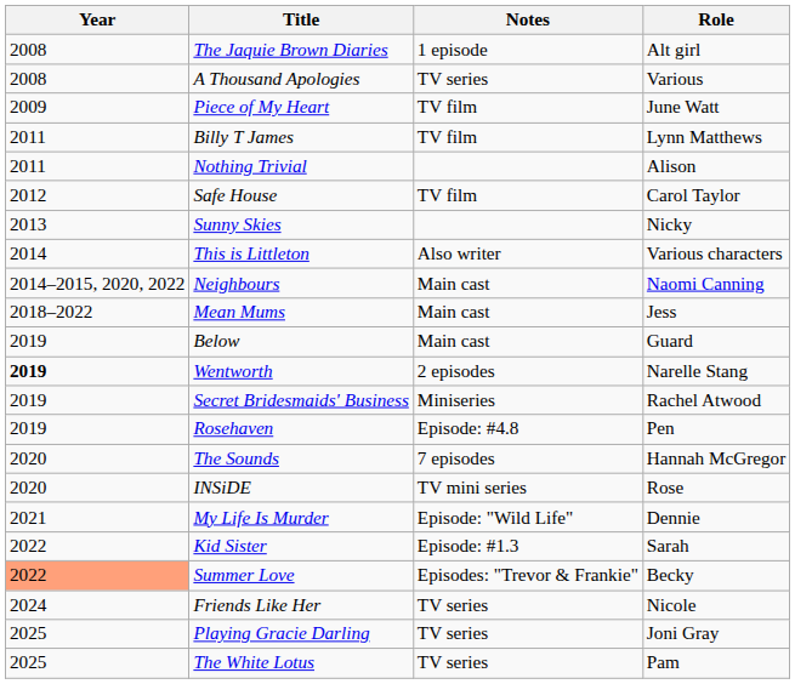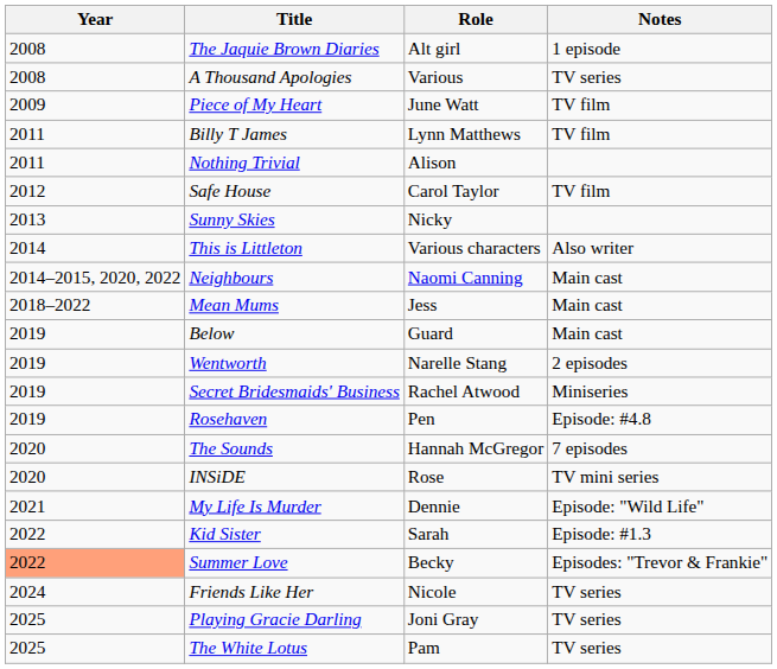 <table class="wikitable plainrowheaders sortable">
 <tr>
 <th scope="col">Year</th>
 <th scope="col">Title</th>
+<th scope="col">Role</th>
 <th scope="col" class="unsortable">Notes</th>
-<th scope="col">Role</th>
 </tr>
 <tr>
 <td>2008</td>
 <td><em><a href='#'>The Jaquie Brown Diaries</a></em></td>
+<td>Alt girl</td>
 <td>1 episode</td>
-<td>Alt girl</td>
 </tr>
 <tr>
 <td>2008</td>
 <td><em>A Thousand Apologies</em></td>
+<td>Various</td>
 <td>TV series</td>
-<td>Various</td>
 </tr>
 <tr>
 <td>2009</td>
 <td><em><a href='#'>Piece of My Heart</a></em></td>
+<td>June Watt</td>
 <td>TV film</td>
-<td>June Watt</td>
 </tr>
 <tr>
 <td>2011</td>
 <td><em>Billy T James</em></td>
+<td>Lynn Matthews</td>
 <td>TV film</td>
-<td>Lynn Matthews</td>
 </tr>
 <tr>
 <td>2011</td>
 <td><em><a href='#'>Nothing Trivial</a></em></td>
+<td>Alison</td>
 <td></td>
-<td>Alison</td>
 </tr>
 <tr>
 <td>2012</td>
 <td><em>Safe House</em></td>
+<td>Carol Taylor</td>
 <td>TV film</td>
-<td>Carol Taylor</td>
 </tr>
 <tr>
 <td>2013</td>
 <td><em><a href='#'>Sunny Skies</a></em></td>
+<td>Nicky</td>
 <td></td>
-<td>Nicky</td>
 </tr>
 <tr>
 <td>2014</td>
 <td><em><a href='#'>This is Littleton</a></em></td>
+<td>Various characters</td>
 <td>Also writer</td>
-<td>Various characters</td>
 </tr>
 <tr>
 <td>2014–2015, 2020, 2022</td>
 <td><em><a href='#'>Neighbours</a></em></td>
+<td><a href='#'>Naomi Canning</a></td>
 <td>Main cast</td>
-<td><a href='#'>Naomi Canning</a></td>
 </tr>
 <tr>
 <td>2018–2022</td>
 <td><em><a href='#'>Mean Mums</a></em></td>
+<td>Jess</td>
 <td>Main cast</td>
-<td>Jess</td>
 </tr>
 <tr>
 <td>2019</td>
 <td><em>Below</em></td>
+<td>Guard</td>
 <td>Main cast</td>
-<td>Guard</td>
 </tr>
 <tr>
-<td><strong>2019</strong></td>
+<td>2019</td>
 <td><em><a href='#'>Wentworth</a></em></td>
+<td>Narelle Stang</td>
 <td>2 episodes</td>
-<td>Narelle Stang</td>
 </tr>
 <tr>
 <td>2019</td>
 <td><em><a href='#'>Secret Bridesmaids' Business</a></em></td>
+<td>Rachel Atwood</td>
 <td>Miniseries</td>
-<td>Rachel Atwood</td>
 </tr>
 <tr>
 <td>2019</td>
 <td><em><a href='#'>Rosehaven</a></em></td>
+<td>Pen</td>
 <td>Episode: #4.8</td>
-<td>Pen</td>
 </tr>
 <tr>
 <td>2020</td>
 <td><em><a href='#'>The Sounds</a></em></td>
+<td>Hannah McGregor</td>
 <td>7 episodes</td>
-<td>Hannah McGregor</td>
 </tr>
 <tr>
 <td>2020</td>
 <td><em>INSiDE</em></td>
+<td>Rose</td>
 <td>TV mini series</td>
-<td>Rose</td>
 </tr>
 <tr>
 <td>2021</td>
 <td><em><a href='#'>My Life Is Murder</a></em></td>
+<td>Dennie</td>
 <td>Episode: "Wild Life"</td>
-<td>Dennie</td>
 </tr>
 <tr>
 <td>2022</td>
 <td><em><a href='#'>Kid Sister</a></em></td>
+<td>Sarah</td>
 <td>Episode: #1.3</td>
-<td>Sarah</td>
 </tr>
 <tr>
 <td style="background: lightsalmon;">2022</td>
 <td><em><a href='#'>Summer Love</a></em></td>
+<td>Becky</td>
 <td>Episodes: "Trevor & Frankie"</td>
-<td>Becky</td>
 </tr>
 <tr>
 <td>2024</td>
 <td><em>Friends Like Her</em></td>
+<td>Nicole</td>
 <td>TV series</td>
-<td>Nicole</td>
 </tr>
 <tr>
 <td>2025</td>
 <td><em><a href='#'>Playing Gracie Darling</a></em></td>
+<td>Joni Gray</td>
 <td>TV series</td>
-<td>Joni Gray</td>
 </tr>
 <tr>
 <td>2025</td>
 <td><em><a href='#'>The White Lotus</a></em></td>
+<td>Pam</td>
 <td>TV series</td>
-<td>Pam</td>
 </tr>
 </table>
